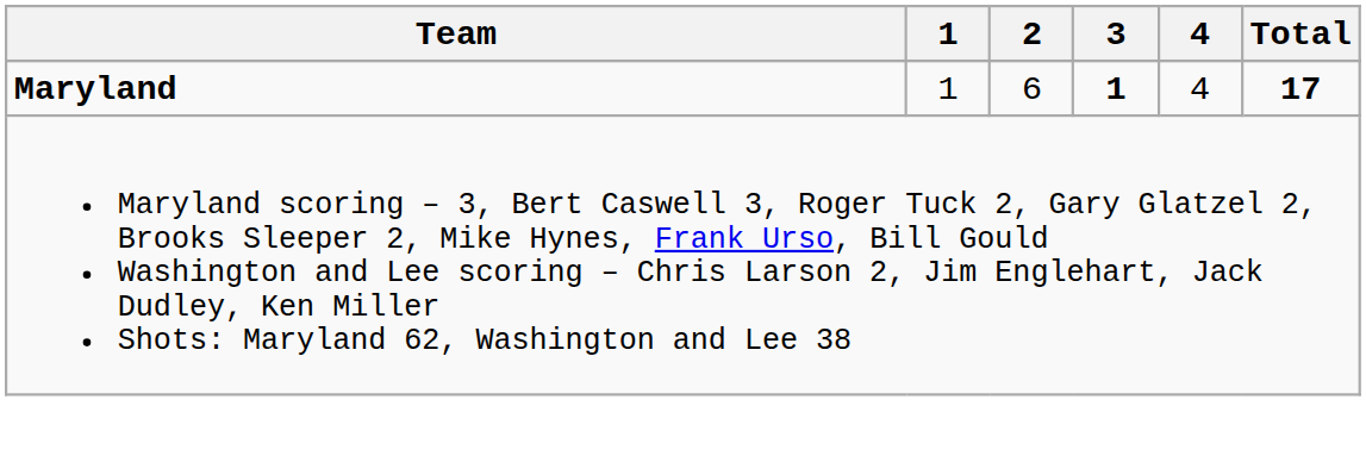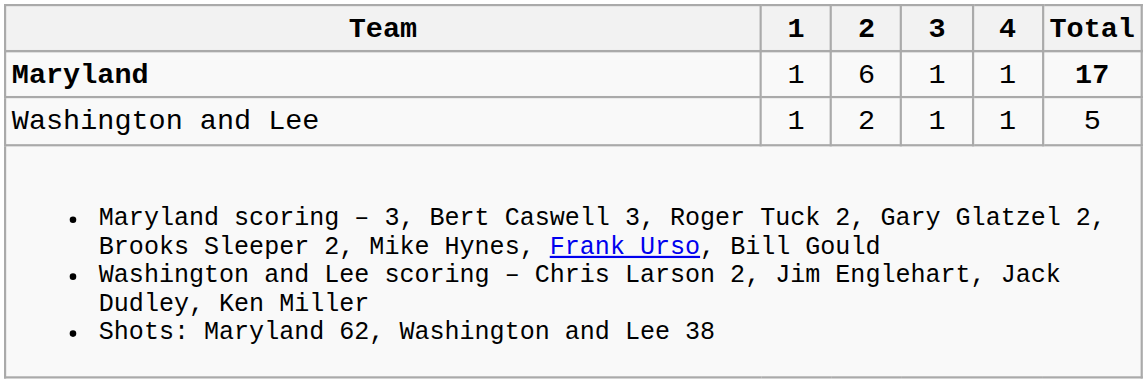 <table class="wikitable" style="text-align:center; max-width:40em">
 <tr>
 <th>Team</th>
 <th style="width:2em">1</th>
 <th style="width:2em">2</th>
 <th style="width:2em">3</th>
 <th style="width:2em">4</th>
 <th style="width:2em">Total</th>
 </tr>
 <tr>
 </tr>
 <tr>
 <td style="text-align:left"><strong>Maryland</strong></td>
 <td>1</td>
 <td>6</td>
-<td><strong>1</strong></td>
-<td>4</td>
+<td>1</td>
+<td>1</td>
 <td><strong>17</strong></td>
+</tr>
+<tr>
+<td style="text-align:left">Washington and Lee</td>
+<td>1</td>
+<td>2</td>
+<td>1</td>
+<td>1</td>
+<td>5</td>
 </tr>
 <tr>
 <td colspan=6 style="text-align:left; font-size:88%;"><br><ul><li>Maryland scoring –  3, Bert Caswell 3, Roger Tuck 2, Gary Glatzel 2, Brooks Sleeper 2, Mike Hynes, <a href='#'>Frank Urso</a>, Bill Gould</li><li>Washington and Lee scoring – Chris Larson 2, Jim Englehart, Jack Dudley, Ken Miller</li><li>Shots: Maryland 62, Washington and Lee 38</li></ul></td>
 </tr>
 </table>
